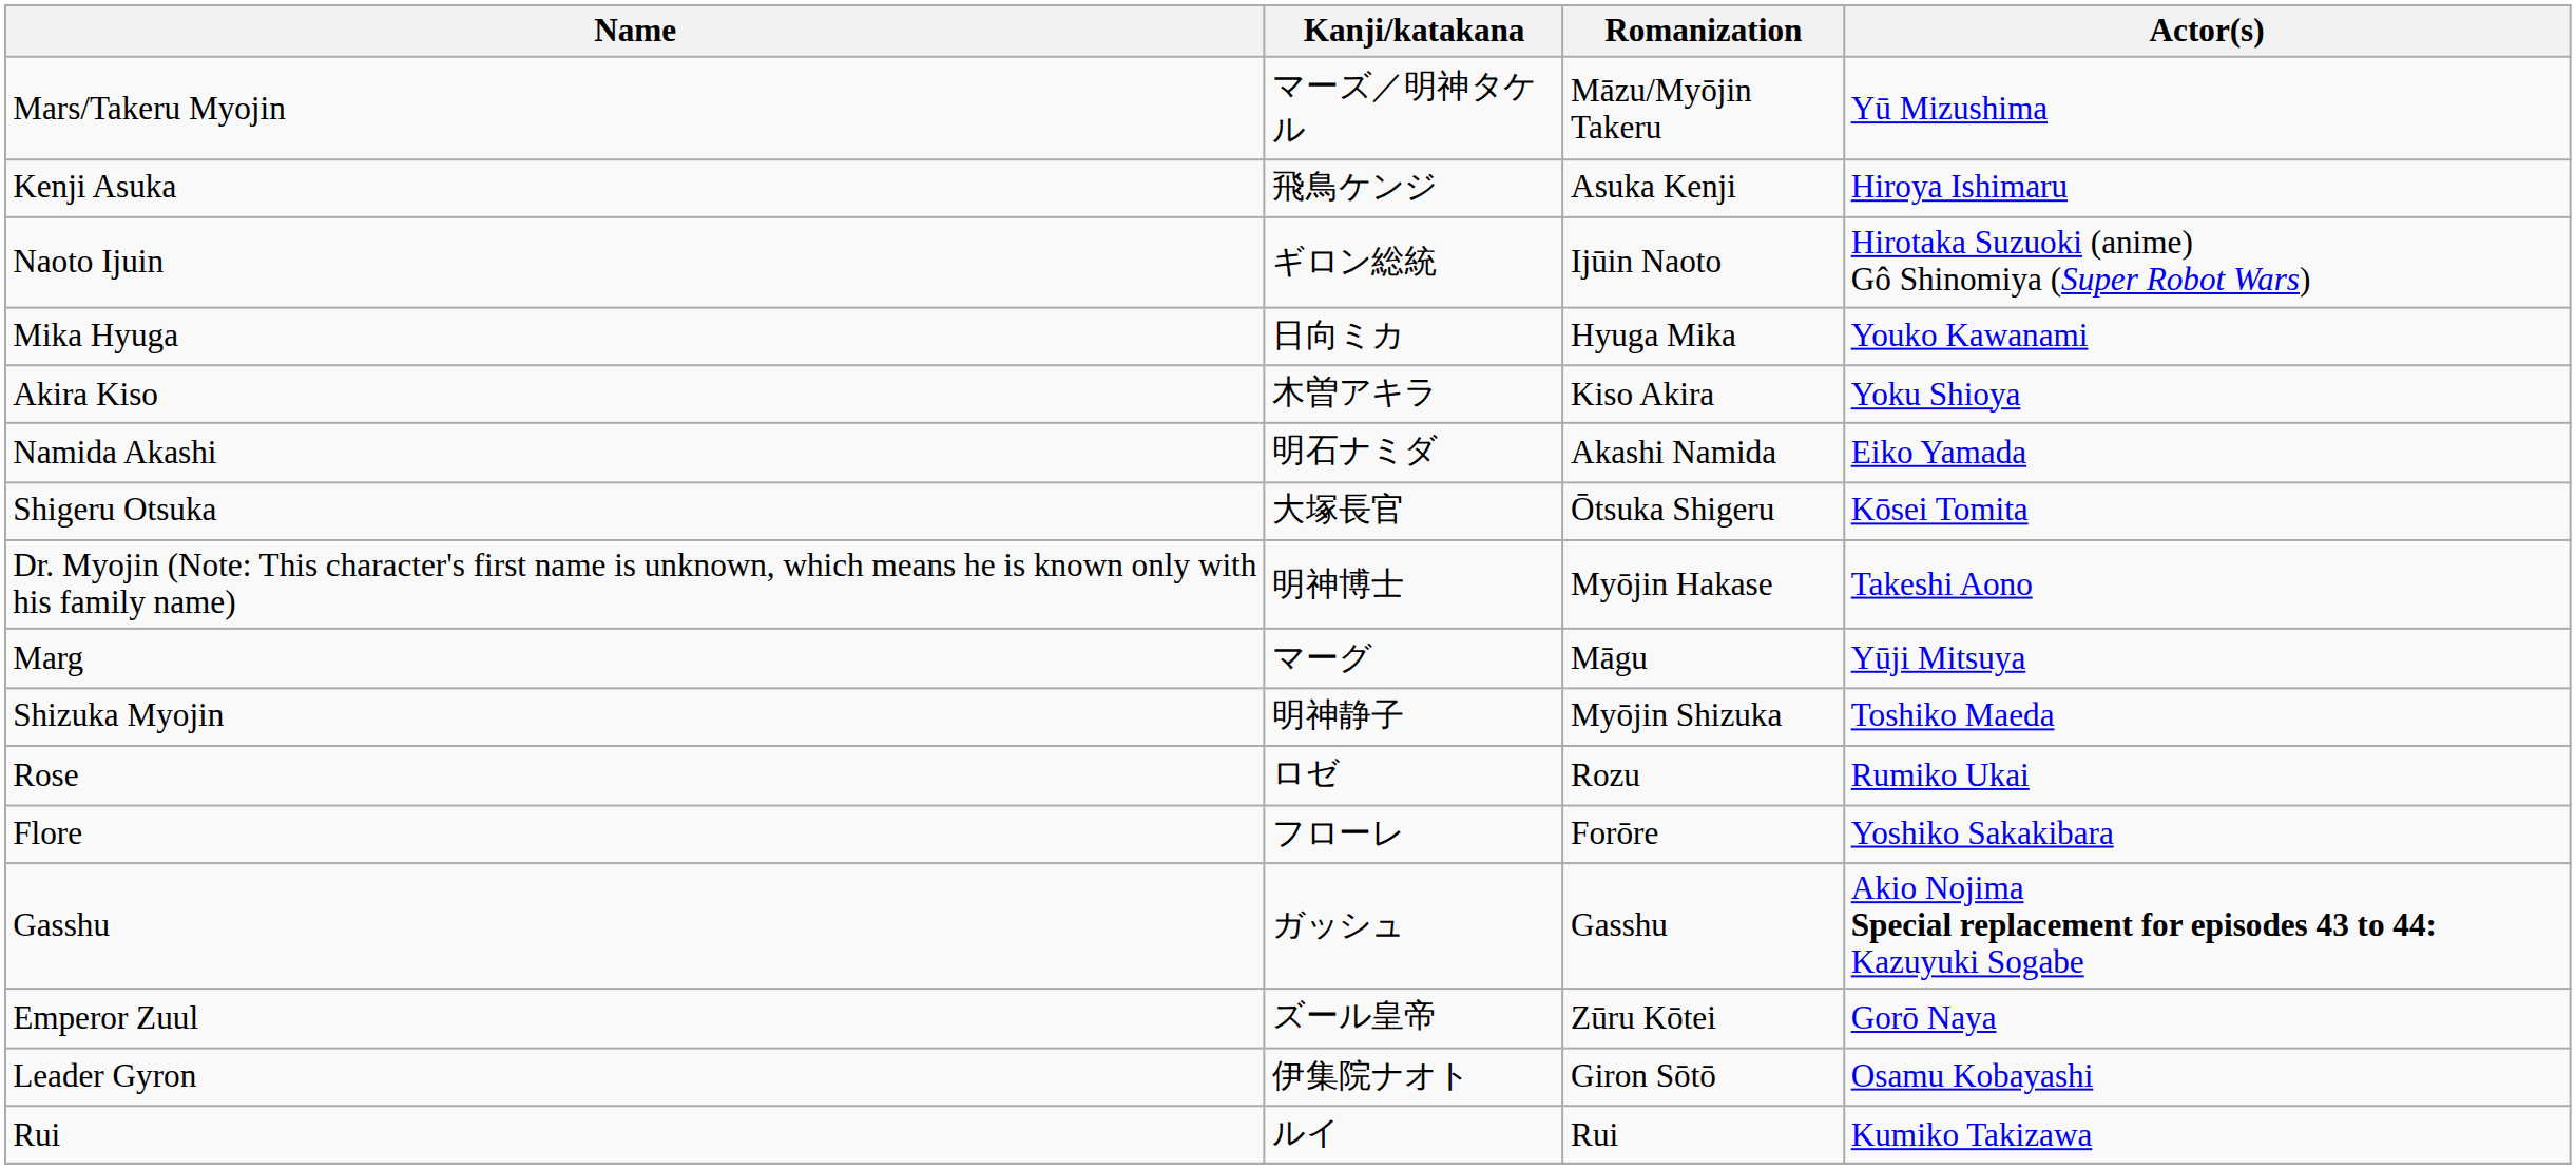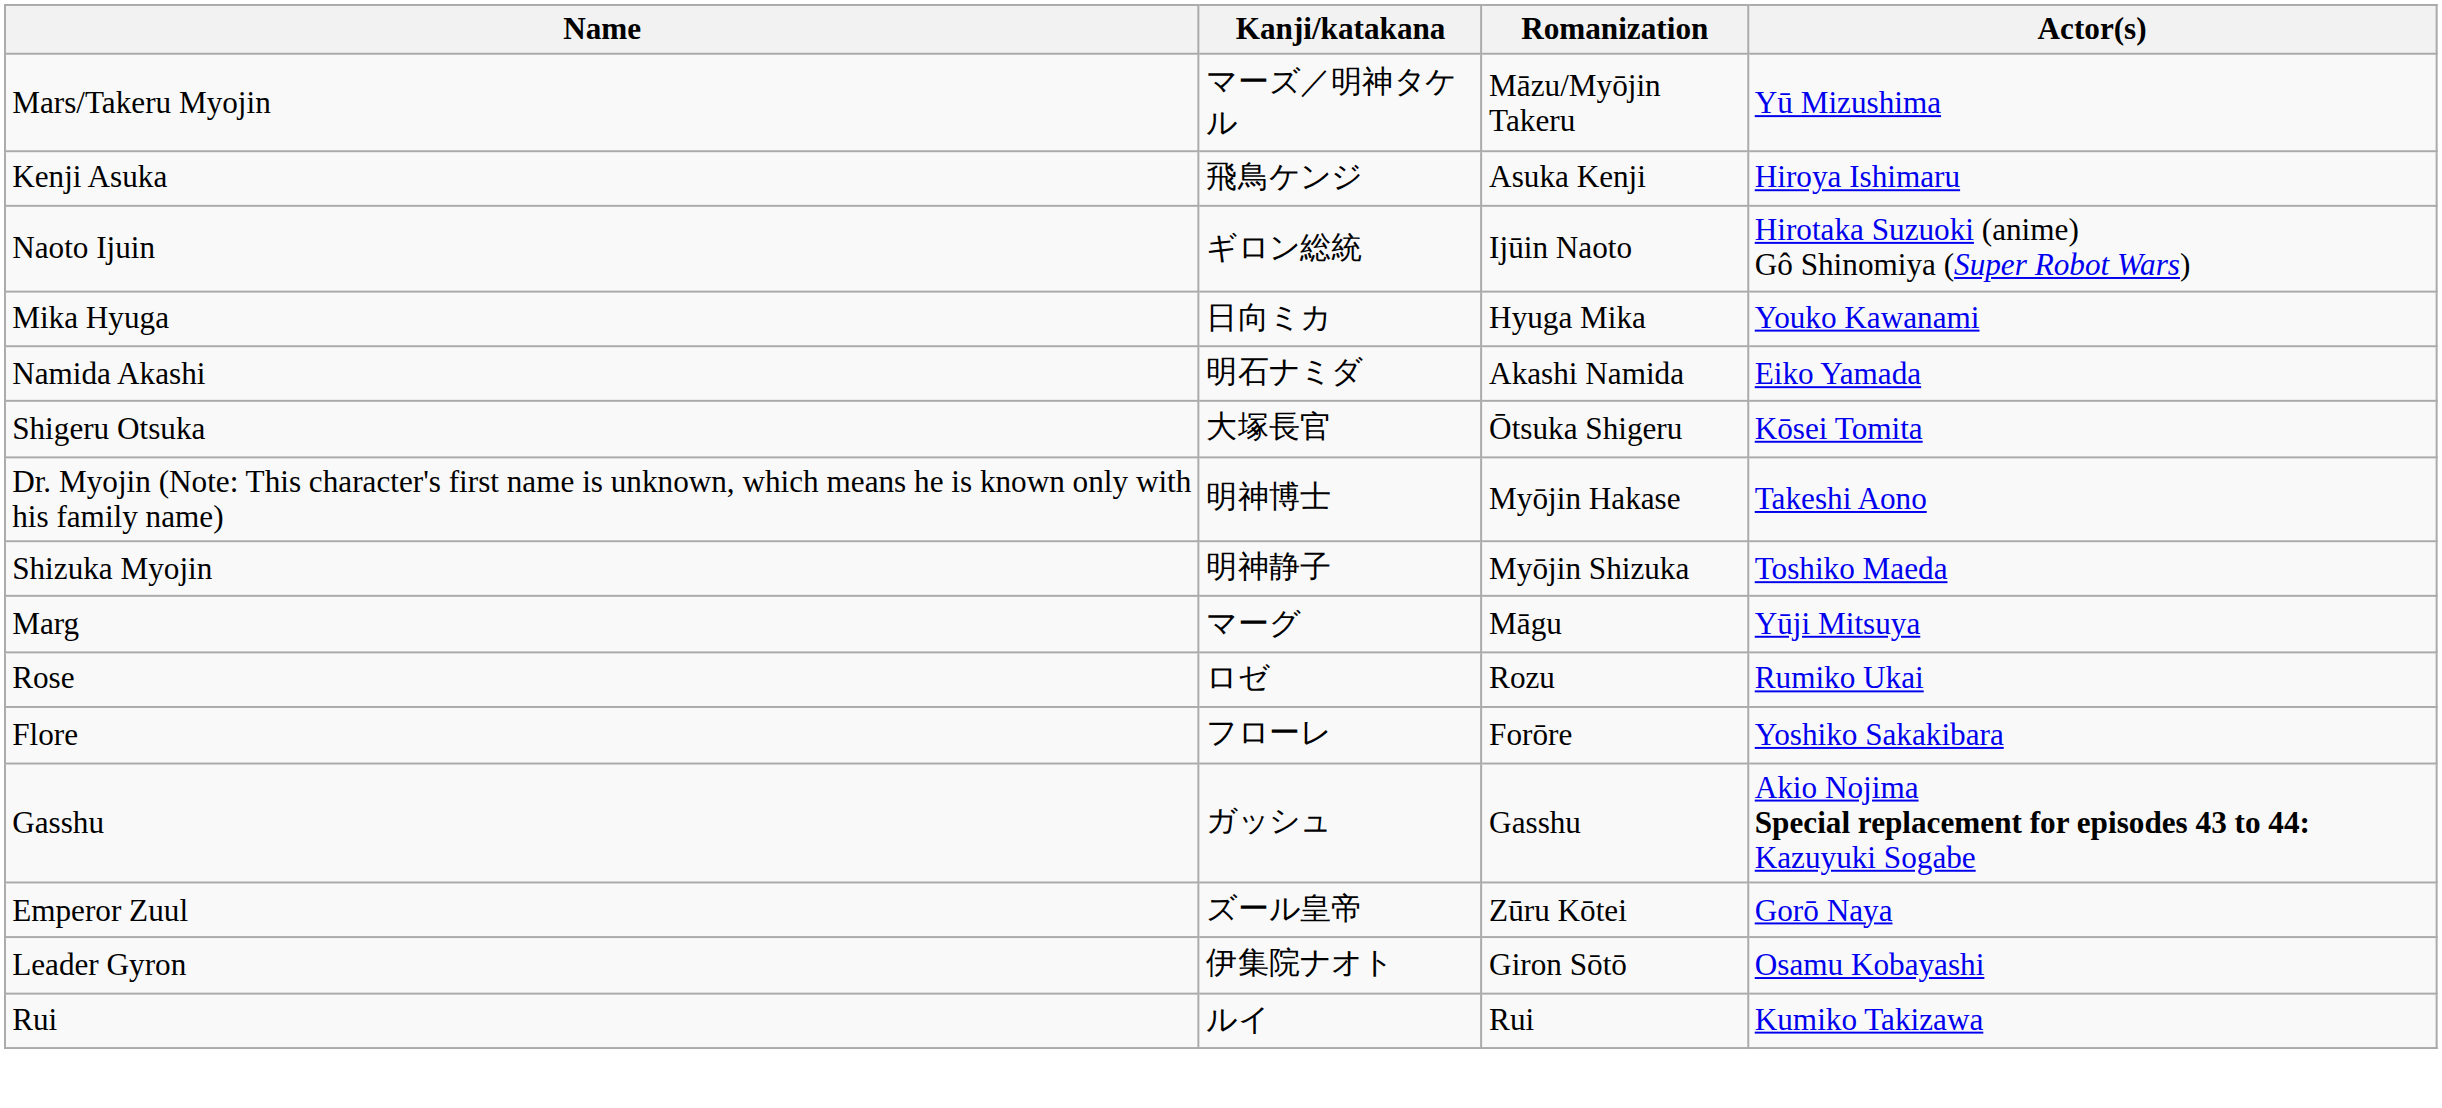 <table class="wikitable">
 <tr>
 <th>Name</th>
 <th>Kanji/katakana</th>
 <th>Romanization</th>
 <th>Actor(s)</th>
 </tr>
 <tr>
 <td>Mars/Takeru Myojin</td>
 <td>マーズ／明神タケル</td>
 <td>Māzu/Myōjin Takeru</td>
 <td><a href='#'>Yū Mizushima</a></td>
 </tr>
 <tr>
 <td>Kenji Asuka</td>
 <td>飛鳥ケンジ</td>
 <td>Asuka Kenji</td>
 <td><a href='#'>Hiroya Ishimaru</a></td>
 </tr>
 <tr>
 <td>Naoto Ijuin</td>
 <td>ギロン総統</td>
 <td>Ijūin Naoto</td>
 <td><a href='#'>Hirotaka Suzuoki</a> (anime)<br>Gô Shinomiya (<em><a href='#'>Super Robot Wars</a></em>)</td>
 </tr>
 <tr>
 <td>Mika Hyuga</td>
 <td>日向ミカ</td>
 <td>Hyuga Mika</td>
 <td><a href='#'>Youko Kawanami</a></td>
 </tr>
 <tr>
-<td>Akira Kiso</td>
-<td>木曽アキラ</td>
-<td>Kiso Akira</td>
-<td><a href='#'>Yoku Shioya</a></td>
-</tr>
-<tr>
 <td>Namida Akashi</td>
 <td>明石ナミダ</td>
 <td>Akashi Namida</td>
 <td><a href='#'>Eiko Yamada</a></td>
 </tr>
 <tr>
 <td>Shigeru Otsuka</td>
 <td>大塚長官</td>
 <td>Ōtsuka Shigeru</td>
 <td><a href='#'>Kōsei Tomita</a></td>
 </tr>
 <tr>
 <td>Dr. Myojin (Note: This character's first name is unknown, which means he is known only with his family name)</td>
 <td>明神博士</td>
 <td>Myōjin Hakase</td>
 <td><a href='#'>Takeshi Aono</a></td>
 </tr>
 <tr>
+<td>Shizuka Myojin</td>
+<td>明神静子</td>
+<td>Myōjin Shizuka</td>
+<td><a href='#'>Toshiko Maeda</a></td>
+</tr>
+<tr>
 <td>Marg</td>
 <td>マーグ</td>
 <td>Māgu</td>
 <td><a href='#'>Yūji Mitsuya</a></td>
-</tr>
-<tr>
-<td>Shizuka Myojin</td>
-<td>明神静子</td>
-<td>Myōjin Shizuka</td>
-<td><a href='#'>Toshiko Maeda</a></td>
 </tr>
 <tr>
 <td>Rose</td>
 <td>ロゼ</td>
 <td>Rozu</td>
 <td><a href='#'>Rumiko Ukai</a></td>
 </tr>
 <tr>
 <td>Flore</td>
 <td>フローレ</td>
 <td>Forōre</td>
 <td><a href='#'>Yoshiko Sakakibara</a></td>
 </tr>
 <tr>
 <td>Gasshu</td>
 <td>ガッシュ</td>
 <td>Gasshu</td>
 <td><a href='#'>Akio Nojima</a><br><strong>Special replacement for episodes 43 to 44:</strong> <a href='#'>Kazuyuki Sogabe</a></td>
 </tr>
 <tr>
 <td>Emperor Zuul</td>
 <td>ズール皇帝</td>
 <td>Zūru Kōtei</td>
 <td><a href='#'>Gorō Naya</a></td>
 </tr>
 <tr>
 <td>Leader Gyron</td>
 <td>伊集院ナオト</td>
 <td>Giron Sōtō</td>
 <td><a href='#'>Osamu Kobayashi</a></td>
 </tr>
 <tr>
 <td>Rui</td>
 <td>ルイ</td>
 <td>Rui</td>
 <td><a href='#'>Kumiko Takizawa</a></td>
 </tr>
 <tr>
 </tr>
 </table>
